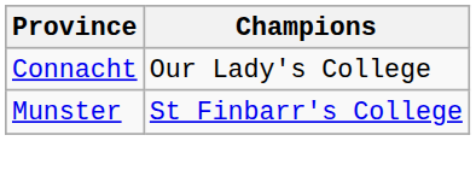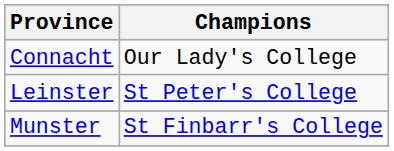 <table class="wikitable">
 <tr>
 <th>Province</th>
 <th>Champions</th>
 </tr>
 <tr>
 <td><a href='#'>Connacht</a></td>
 <td>Our Lady's College</td>
 </tr>
 <tr>
+<td><a href='#'>Leinster</a></td>
+<td><a href='#'>St Peter's College</a></td>
+</tr>
+<tr>
 <td><a href='#'>Munster</a></td>
 <td><a href='#'>St Finbarr's College</a></td>
 </tr>
 </table>
